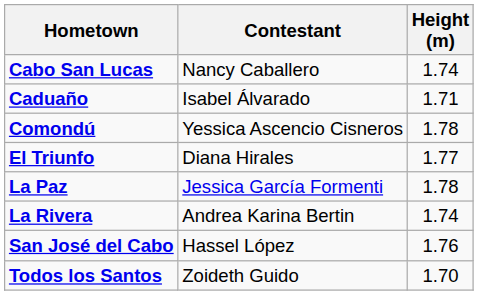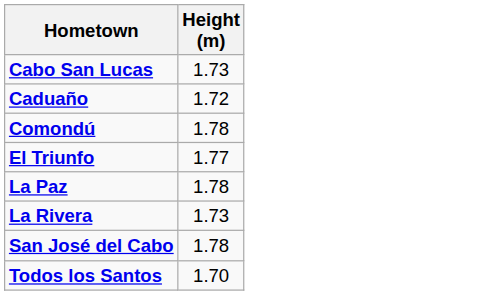 <table class="wikitable sortable" style="font-size: 95%;">
 <tr>
 <th>Hometown</th>
-<th>Contestant</th>
 <th>Height<br> (m)</th>
 </tr>
 <tr>
 <td><strong><a href='#'>Cabo San Lucas</a></strong></td>
-<td>Nancy Caballero</td>
-<td align="center">1.74</td>
+<td align="center">1.73</td>
 </tr>
 <tr>
 <td><strong><a href='#'>Caduaño</a></strong></td>
-<td>Isabel Álvarado</td>
-<td align="center">1.71</td>
+<td align="center">1.72</td>
 </tr>
 <tr>
 <td><strong><a href='#'>Comondú</a></strong></td>
-<td>Yessica Ascencio Cisneros</td>
 <td align="center">1.78</td>
 </tr>
 <tr>
 <td><strong><a href='#'>El Triunfo</a></strong></td>
-<td>Diana Hirales</td>
 <td align="center">1.77</td>
 </tr>
 <tr>
 <td><strong><a href='#'>La Paz</a></strong></td>
-<td><a href='#'>Jessica García Formenti</a></td>
 <td align="center">1.78</td>
 </tr>
 <tr>
 <td><strong><a href='#'>La Rivera</a></strong></td>
-<td>Andrea Karina Bertin</td>
-<td align="center">1.74</td>
+<td align="center">1.73</td>
 </tr>
 <tr>
 <td><strong><a href='#'>San José del Cabo</a></strong></td>
-<td>Hassel López</td>
-<td align="center">1.76</td>
+<td align="center">1.78</td>
 </tr>
 <tr>
 <td><strong><a href='#'>Todos los Santos</a></strong></td>
-<td>Zoideth Guido</td>
 <td align="center">1.70</td>
 </tr>
 </table>
